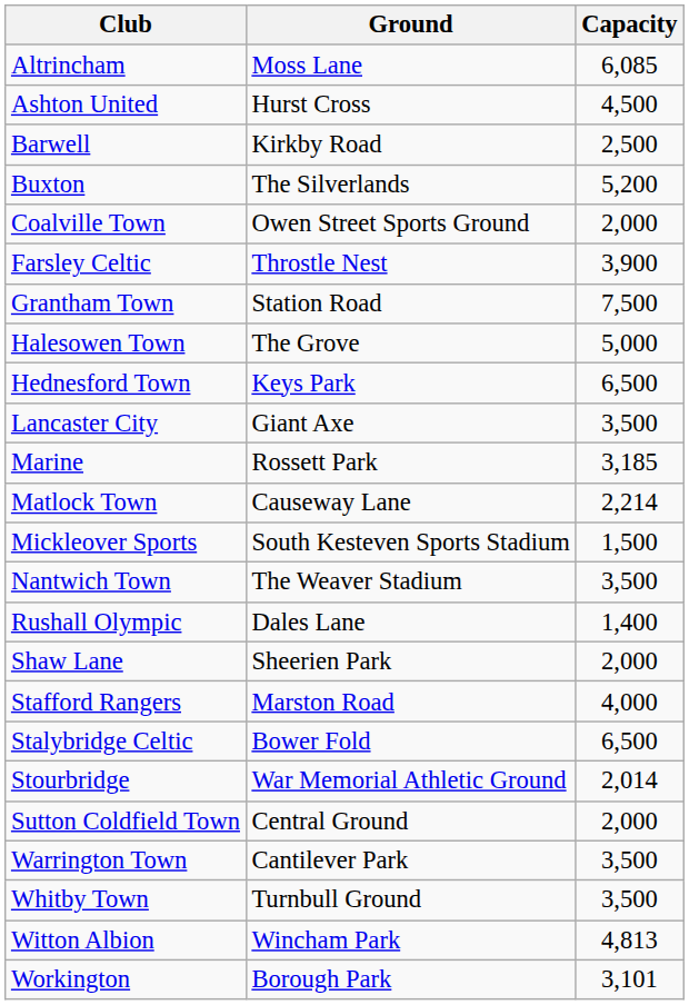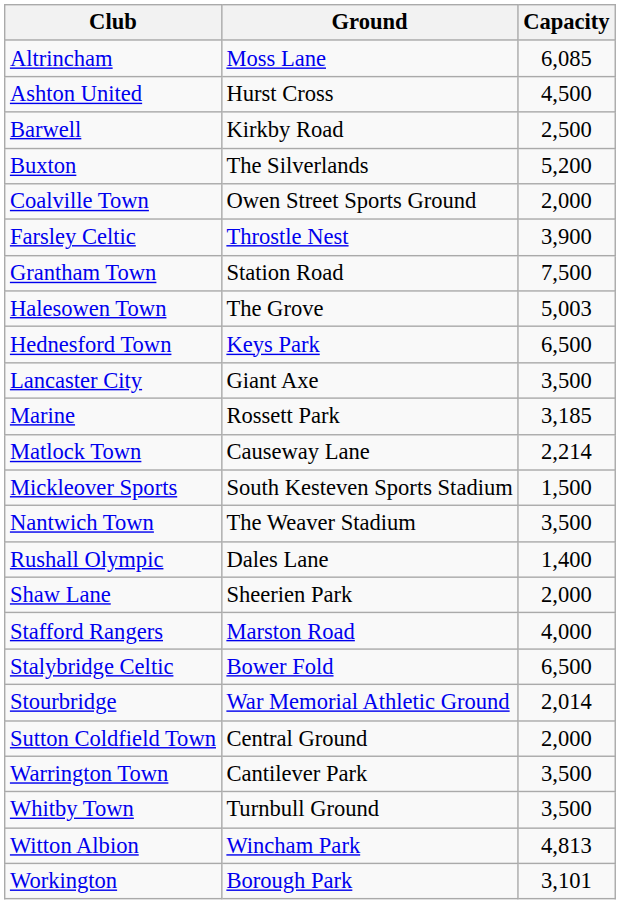 <table class="wikitable sortable">
 <tr>
 <th>Club</th>
 <th>Ground</th>
 <th>Capacity</th>
 </tr>
 <tr>
 <td><a href='#'>Altrincham</a></td>
 <td><a href='#'>Moss Lane</a></td>
 <td align="center">6,085</td>
 </tr>
 <tr>
 <td><a href='#'>Ashton United</a></td>
 <td>Hurst Cross</td>
 <td align="center">4,500</td>
 </tr>
 <tr>
 <td><a href='#'>Barwell</a></td>
 <td>Kirkby Road</td>
 <td align="center">2,500</td>
 </tr>
 <tr>
 <td><a href='#'>Buxton</a></td>
 <td>The Silverlands</td>
 <td align="center">5,200</td>
 </tr>
 <tr>
 <td><a href='#'>Coalville Town</a></td>
 <td>Owen Street Sports Ground</td>
 <td align="center">2,000</td>
 </tr>
 <tr>
 <td><a href='#'>Farsley Celtic</a></td>
 <td><a href='#'>Throstle Nest</a></td>
 <td align="center">3,900</td>
 </tr>
 <tr>
 <td><a href='#'>Grantham Town</a></td>
 <td>Station Road</td>
 <td align="center">7,500</td>
 </tr>
 <tr>
 <td><a href='#'>Halesowen Town</a></td>
 <td>The Grove</td>
-<td align="center">5,000</td>
+<td align="center">5,003</td>
 </tr>
 <tr>
 <td><a href='#'>Hednesford Town</a></td>
 <td><a href='#'>Keys Park</a></td>
 <td align="center">6,500</td>
 </tr>
 <tr>
 <td><a href='#'>Lancaster City</a></td>
 <td>Giant Axe</td>
 <td align="center">3,500</td>
 </tr>
 <tr>
 <td><a href='#'>Marine</a></td>
 <td>Rossett Park</td>
 <td align="center">3,185</td>
 </tr>
 <tr>
 <td><a href='#'>Matlock Town</a></td>
 <td>Causeway Lane</td>
 <td align="center">2,214</td>
 </tr>
 <tr>
 <td><a href='#'>Mickleover Sports</a></td>
 <td>South Kesteven Sports Stadium</td>
 <td align="center">1,500</td>
 </tr>
 <tr>
 <td><a href='#'>Nantwich Town</a></td>
 <td>The Weaver Stadium</td>
 <td align="center">3,500</td>
 </tr>
 <tr>
 <td><a href='#'>Rushall Olympic</a></td>
 <td>Dales Lane</td>
 <td align="center">1,400</td>
 </tr>
 <tr>
 <td><a href='#'>Shaw Lane</a></td>
 <td>Sheerien Park</td>
 <td align="center">2,000</td>
 </tr>
 <tr>
 <td><a href='#'>Stafford Rangers</a></td>
 <td><a href='#'>Marston Road</a></td>
 <td align="center">4,000</td>
 </tr>
 <tr>
 <td><a href='#'>Stalybridge Celtic</a></td>
 <td><a href='#'>Bower Fold</a></td>
 <td align="center">6,500</td>
 </tr>
 <tr>
 <td><a href='#'>Stourbridge</a></td>
 <td><a href='#'>War Memorial Athletic Ground</a></td>
 <td align="center">2,014</td>
 </tr>
 <tr>
 <td><a href='#'>Sutton Coldfield Town</a></td>
 <td>Central Ground</td>
 <td align="center">2,000</td>
 </tr>
 <tr>
 <td><a href='#'>Warrington Town</a></td>
 <td>Cantilever Park</td>
 <td align="center">3,500</td>
 </tr>
 <tr>
 <td><a href='#'>Whitby Town</a></td>
 <td>Turnbull Ground</td>
 <td align="center">3,500</td>
 </tr>
 <tr>
 <td><a href='#'>Witton Albion</a></td>
 <td><a href='#'>Wincham Park</a></td>
 <td align="center">4,813</td>
 </tr>
 <tr>
 <td><a href='#'>Workington</a></td>
 <td><a href='#'>Borough Park</a></td>
 <td align="center">3,101</td>
 </tr>
 </table>
